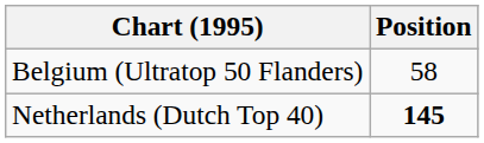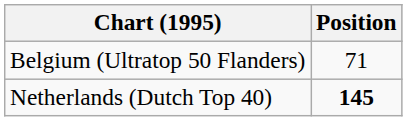 <table class="wikitable sortable">
 <tr>
 <th>Chart (1995)</th>
 <th>Position</th>
 </tr>
 <tr>
 <td>Belgium (Ultratop 50 Flanders)</td>
-<td align="center">58</td>
+<td align="center">71</td>
 </tr>
 <tr>
 <td>Netherlands (Dutch Top 40)</td>
 <td align="center"><strong>145</strong></td>
 </tr>
 </table>
